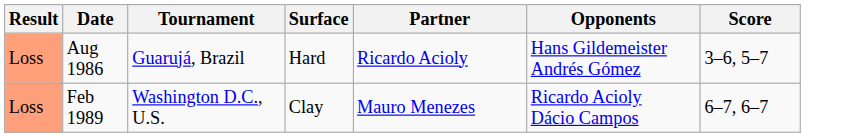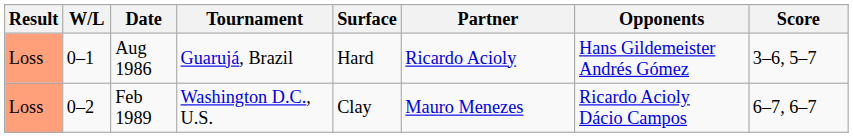 <table class="sortable wikitable">
 <tr>
 <th style="width:40px">Result</th>
+<th style="width:35px" class="unsortable">W/L</th>
 <th style="width:50px">Date</th>
 <th style="width:130px">Tournament</th>
 <th style="width:50px">Surface</th>
 <th style="width:145px">Partner</th>
 <th style="width:145px">Opponents</th>
 <th style="width:80px" class="unsortable">Score</th>
 </tr>
 <tr>
 <td style="background:#ffa07a;">Loss</td>
+<td>0–1</td>
 <td>Aug 1986</td>
 <td><a href='#'>Guarujá</a>, Brazil</td>
 <td>Hard</td>
 <td> <a href='#'>Ricardo Acioly</a></td>
 <td> <a href='#'>Hans Gildemeister</a> <br>  <a href='#'>Andrés Gómez</a></td>
 <td>3–6, 5–7</td>
 </tr>
 <tr>
 <td style="background:#ffa07a;">Loss</td>
+<td>0–2</td>
 <td>Feb 1989</td>
 <td><a href='#'>Washington D.C.</a>, U.S.</td>
 <td>Clay</td>
 <td> <a href='#'>Mauro Menezes</a></td>
 <td> <a href='#'>Ricardo Acioly</a> <br>  <a href='#'>Dácio Campos</a></td>
 <td>6–7, 6–7</td>
 </tr>
 </table>
